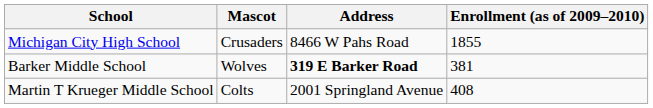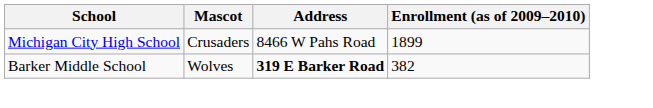 <table class="wikitable">
 <tr>
 <th>School</th>
 <th>Mascot</th>
 <th>Address</th>
 <th>Enrollment (as of 2009–2010)</th>
 </tr>
 <tr>
 <td><a href='#'>Michigan City High School</a></td>
 <td>Crusaders</td>
 <td>8466 W Pahs Road</td>
-<td>1855</td>
+<td>1899</td>
 </tr>
 <tr>
 <td>Barker Middle School</td>
 <td>Wolves</td>
 <td><strong>319 E Barker Road</strong></td>
-<td>381</td>
-</tr>
-<tr>
-<td Martin T Krueger Middle School (Indiana)>Martin T Krueger Middle School</td>
-<td>Colts</td>
-<td>2001 Springland Avenue</td>
-<td>408</td>
+<td>382</td>
 </tr>
 </table>
